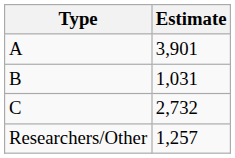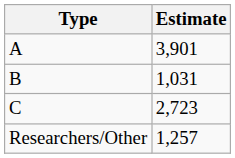 <table class="wikitable sortable">
 <tr>
 <th>Type</th>
 <th>Estimate</th>
 </tr>
 <tr>
 <td>A</td>
 <td>3,901</td>
 </tr>
 <tr>
 <td>B</td>
 <td>1,031</td>
 </tr>
 <tr>
 <td>C</td>
-<td>2,732</td>
+<td>2,723</td>
 </tr>
 <tr>
 <td>Researchers/Other</td>
 <td>1,257</td>
 </tr>
 </table>
